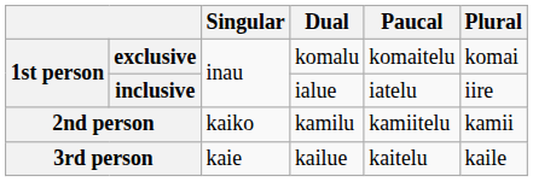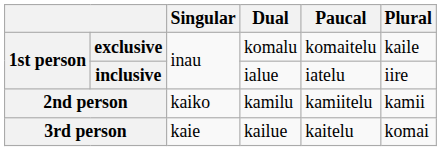 <table class="wikitable">
 <tr>
 <th colspan="2"></th>
 <th>Singular</th>
 <th>Dual</th>
 <th>Paucal</th>
 <th>Plural</th>
 </tr>
 <tr>
 <th rowspan="2">1st person</th>
 <th>exclusive</th>
 <td rowspan="2">inau</td>
 <td>komalu</td>
 <td>komaitelu</td>
-<td>komai</td>
+<td>kaile</td>
 </tr>
 <tr>
 <th>inclusive</th>
 <td>ialue</td>
 <td>iatelu</td>
 <td>iire</td>
 </tr>
 <tr>
 <th colspan="2">2nd person</th>
 <td>kaiko</td>
 <td>kamilu</td>
 <td>kamiitelu</td>
 <td>kamii</td>
 </tr>
 <tr>
 <th colspan="2">3rd person</th>
 <td>kaie</td>
 <td>kailue</td>
 <td>kaitelu</td>
-<td>kaile</td>
+<td>komai</td>
 </tr>
 </table>
